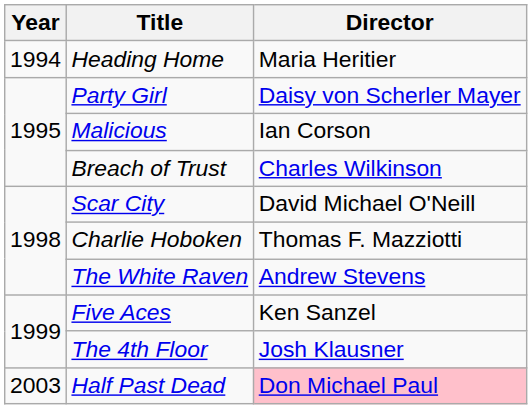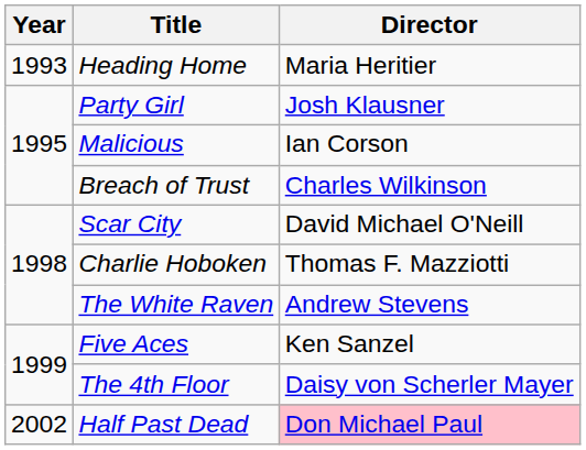 <table class="wikitable">
 <tr>
 <th>Year</th>
 <th>Title</th>
 <th>Director</th>
 </tr>
 <tr>
-<td>1994</td>
+<td>1993</td>
 <td><em>Heading Home</em></td>
 <td>Maria Heritier</td>
 </tr>
 <tr>
 <td rowspan=3>1995</td>
 <td><em><a href='#'>Party Girl</a></em></td>
-<td><a href='#'>Daisy von Scherler Mayer</a></td>
+<td><a href='#'>Josh Klausner</a></td>
 </tr>
 <tr>
 <td><em><a href='#'>Malicious</a></em></td>
 <td>Ian Corson</td>
 </tr>
 <tr>
 <td><em>Breach of Trust</em></td>
 <td><a href='#'>Charles Wilkinson</a></td>
 </tr>
 <tr>
 <td rowspan=3>1998</td>
 <td><em><a href='#'>Scar City</a></em></td>
 <td>David Michael O'Neill</td>
 </tr>
 <tr>
 <td><em>Charlie Hoboken</em></td>
 <td>Thomas F. Mazziotti</td>
 </tr>
 <tr>
 <td><em><a href='#'>The White Raven</a></em></td>
 <td><a href='#'>Andrew Stevens</a></td>
 </tr>
 <tr>
 <td rowspan=2>1999</td>
 <td><em><a href='#'>Five Aces</a></em></td>
 <td>Ken Sanzel</td>
 </tr>
 <tr>
 <td><em><a href='#'>The 4th Floor</a></em></td>
-<td><a href='#'>Josh Klausner</a></td>
+<td><a href='#'>Daisy von Scherler Mayer</a></td>
 </tr>
 <tr>
-<td>2003</td>
+<td>2002</td>
 <td><em><a href='#'>Half Past Dead</a></em></td>
 <td style="background: pink;"><a href='#'>Don Michael Paul</a></td>
 </tr>
 </table>
